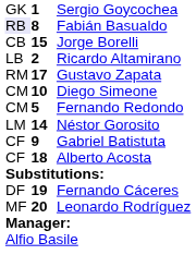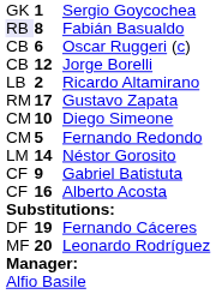 <table style="font-size:90%; margin:0.2em auto;" cellspacing="0" cellpadding="0">
 <tr>
 <th width="25"></th>
 <th width="25"></th>
 </tr>
 <tr>
 <td>GK</td>
 <td><strong>1</strong></td>
 <td><a href='#'>Sergio Goycochea</a></td>
 </tr>
 <tr>
 <td style="background: lavender;">RB</td>
 <td><strong>8</strong></td>
 <td><a href='#'>Fabián Basualdo</a></td>
 <td></td>
 </tr>
 <tr>
 <td>CB</td>
-<td><strong>15</strong></td>
+<td><strong>6</strong></td>
+<td><a href='#'>Oscar Ruggeri</a> (<a href='#'>c</a>)</td>
+<td></td>
+<td></td>
+</tr>
+<tr>
+<td>CB</td>
+<td><strong>12</strong></td>
 <td><a href='#'>Jorge Borelli</a></td>
 </tr>
 <tr>
 <td>LB</td>
 <td><strong>2</strong></td>
 <td><a href='#'>Ricardo Altamirano</a></td>
 </tr>
 <tr>
 <td>RM</td>
 <td><strong>17</strong></td>
 <td><a href='#'>Gustavo Zapata</a></td>
 </tr>
 <tr>
 <td>CM</td>
 <td><strong>10</strong></td>
 <td><a href='#'>Diego Simeone</a></td>
 </tr>
 <tr>
 <td>CM</td>
 <td><strong>5</strong></td>
 <td><a href='#'>Fernando Redondo</a></td>
 </tr>
 <tr>
 <td>LM</td>
 <td><strong>14</strong></td>
 <td><a href='#'>Néstor Gorosito</a></td>
 <td></td>
 <td></td>
 </tr>
 <tr>
 <td>CF</td>
 <td><strong>9</strong></td>
 <td><a href='#'>Gabriel Batistuta</a></td>
 <td></td>
 </tr>
 <tr>
 <td>CF</td>
-<td><strong>18</strong></td>
+<td><strong>16</strong></td>
 <td><a href='#'>Alberto Acosta</a></td>
 <td></td>
 </tr>
 <tr>
 <td colspan=3><strong>Substitutions:</strong></td>
 </tr>
 <tr>
 <td>DF</td>
 <td><strong>19</strong></td>
 <td><a href='#'>Fernando Cáceres</a></td>
 <td></td>
 <td></td>
 </tr>
 <tr>
 <td>MF</td>
 <td><strong>20</strong></td>
 <td><a href='#'>Leonardo Rodríguez</a></td>
 <td></td>
 <td></td>
 </tr>
 <tr>
 <td colspan=3><strong>Manager:</strong></td>
 </tr>
 <tr>
 <td colspan="4"> <a href='#'>Alfio Basile</a></td>
 </tr>
 </table>
